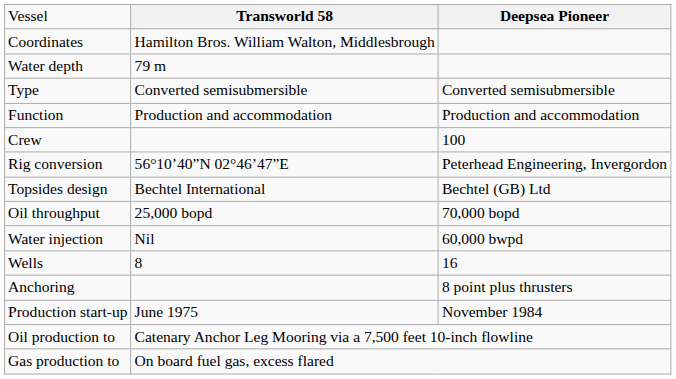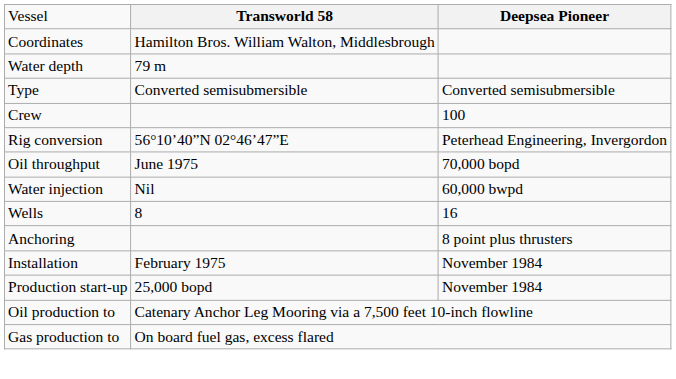 <table class="wikitable">
 <tr>
 <td>Vessel</td>
 <th>Transworld 58</th>
 <th>Deepsea Pioneer</th>
 </tr>
 <tr>
 <td>Coordinates</td>
 <td>Hamilton Bros. William Walton, Middlesbrough</td>
 <td></td>
 </tr>
 <tr>
 <td>Water depth</td>
 <td>79 m</td>
 <td></td>
 </tr>
 <tr>
 <td>Type</td>
 <td>Converted semisubmersible</td>
 <td>Converted semisubmersible</td>
 </tr>
 <tr>
-<td>Function</td>
-<td>Production and accommodation</td>
-<td>Production and accommodation</td>
-</tr>
-<tr>
 <td>Crew</td>
 <td></td>
 <td>100</td>
 </tr>
 <tr>
 <td>Rig conversion</td>
 <td>56°10’40”N 02°46’47”E</td>
 <td>Peterhead Engineering, Invergordon</td>
 </tr>
 <tr>
-<td>Topsides design</td>
-<td>Bechtel International</td>
-<td>Bechtel (GB) Ltd</td>
-</tr>
-<tr>
 <td>Oil throughput</td>
-<td>25,000 bopd</td>
+<td>June 1975</td>
 <td>70,000 bopd</td>
 </tr>
 <tr>
 <td>Water injection</td>
 <td>Nil</td>
 <td>60,000 bwpd</td>
 </tr>
 <tr>
 <td>Wells</td>
 <td>8</td>
 <td>16</td>
 </tr>
 <tr>
 <td>Anchoring</td>
 <td></td>
 <td>8 point plus thrusters</td>
 </tr>
 <tr>
+<td>Installation</td>
+<td>February 1975</td>
+<td>November 1984</td>
+</tr>
+<tr>
 <td>Production start-up</td>
-<td>June 1975</td>
+<td>25,000 bopd</td>
 <td>November 1984</td>
 </tr>
 <tr>
 <td>Oil production to</td>
 <td colspan="2">Catenary Anchor Leg Mooring via a 7,500 feet 10-inch flowline</td>
 </tr>
 <tr>
 <td>Gas production to</td>
 <td colspan="2">On board fuel gas, excess flared</td>
 </tr>
 </table>
